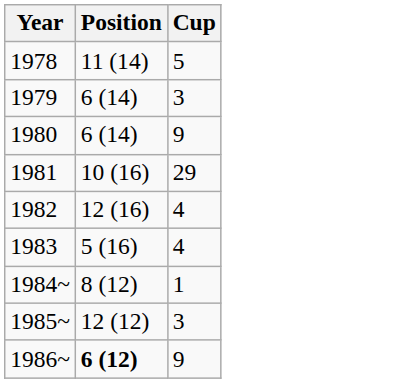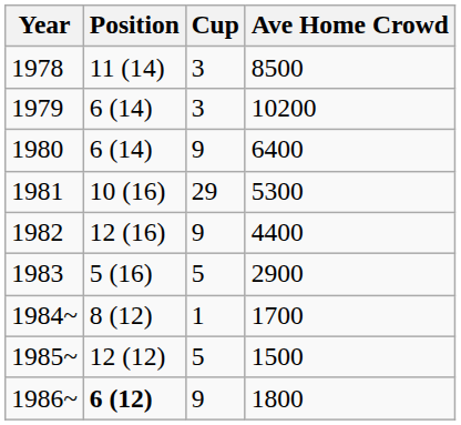 <table class="wikitable">
 <tr>
 <th>Year</th>
 <th>Position</th>
 <th>Cup</th>
+<th>Ave Home Crowd</th>
 </tr>
 <tr>
 <td>1978</td>
 <td>11 (14)</td>
-<td>5</td>
+<td>3</td>
+<td>8500</td>
 </tr>
 <tr>
 <td>1979</td>
 <td>6 (14)</td>
 <td>3</td>
+<td>10200</td>
 </tr>
 <tr>
 <td>1980</td>
 <td>6 (14)</td>
 <td>9</td>
+<td>6400</td>
 </tr>
 <tr>
 <td>1981</td>
 <td>10 (16)</td>
 <td>29</td>
+<td>5300</td>
 </tr>
 <tr>
 <td>1982</td>
 <td>12 (16)</td>
-<td>4</td>
+<td>9</td>
+<td>4400</td>
 </tr>
 <tr>
 <td>1983</td>
 <td>5 (16)</td>
-<td>4</td>
+<td>5</td>
+<td>2900</td>
 </tr>
 <tr>
 <td>1984~</td>
 <td>8 (12)</td>
 <td>1</td>
+<td>1700</td>
 </tr>
 <tr>
 <td>1985~</td>
 <td>12 (12)</td>
-<td>3</td>
+<td>5</td>
+<td>1500</td>
 </tr>
 <tr>
 <td>1986~</td>
 <td><strong>6 (12)</strong></td>
 <td>9</td>
+<td>1800</td>
 </tr>
 </table>
